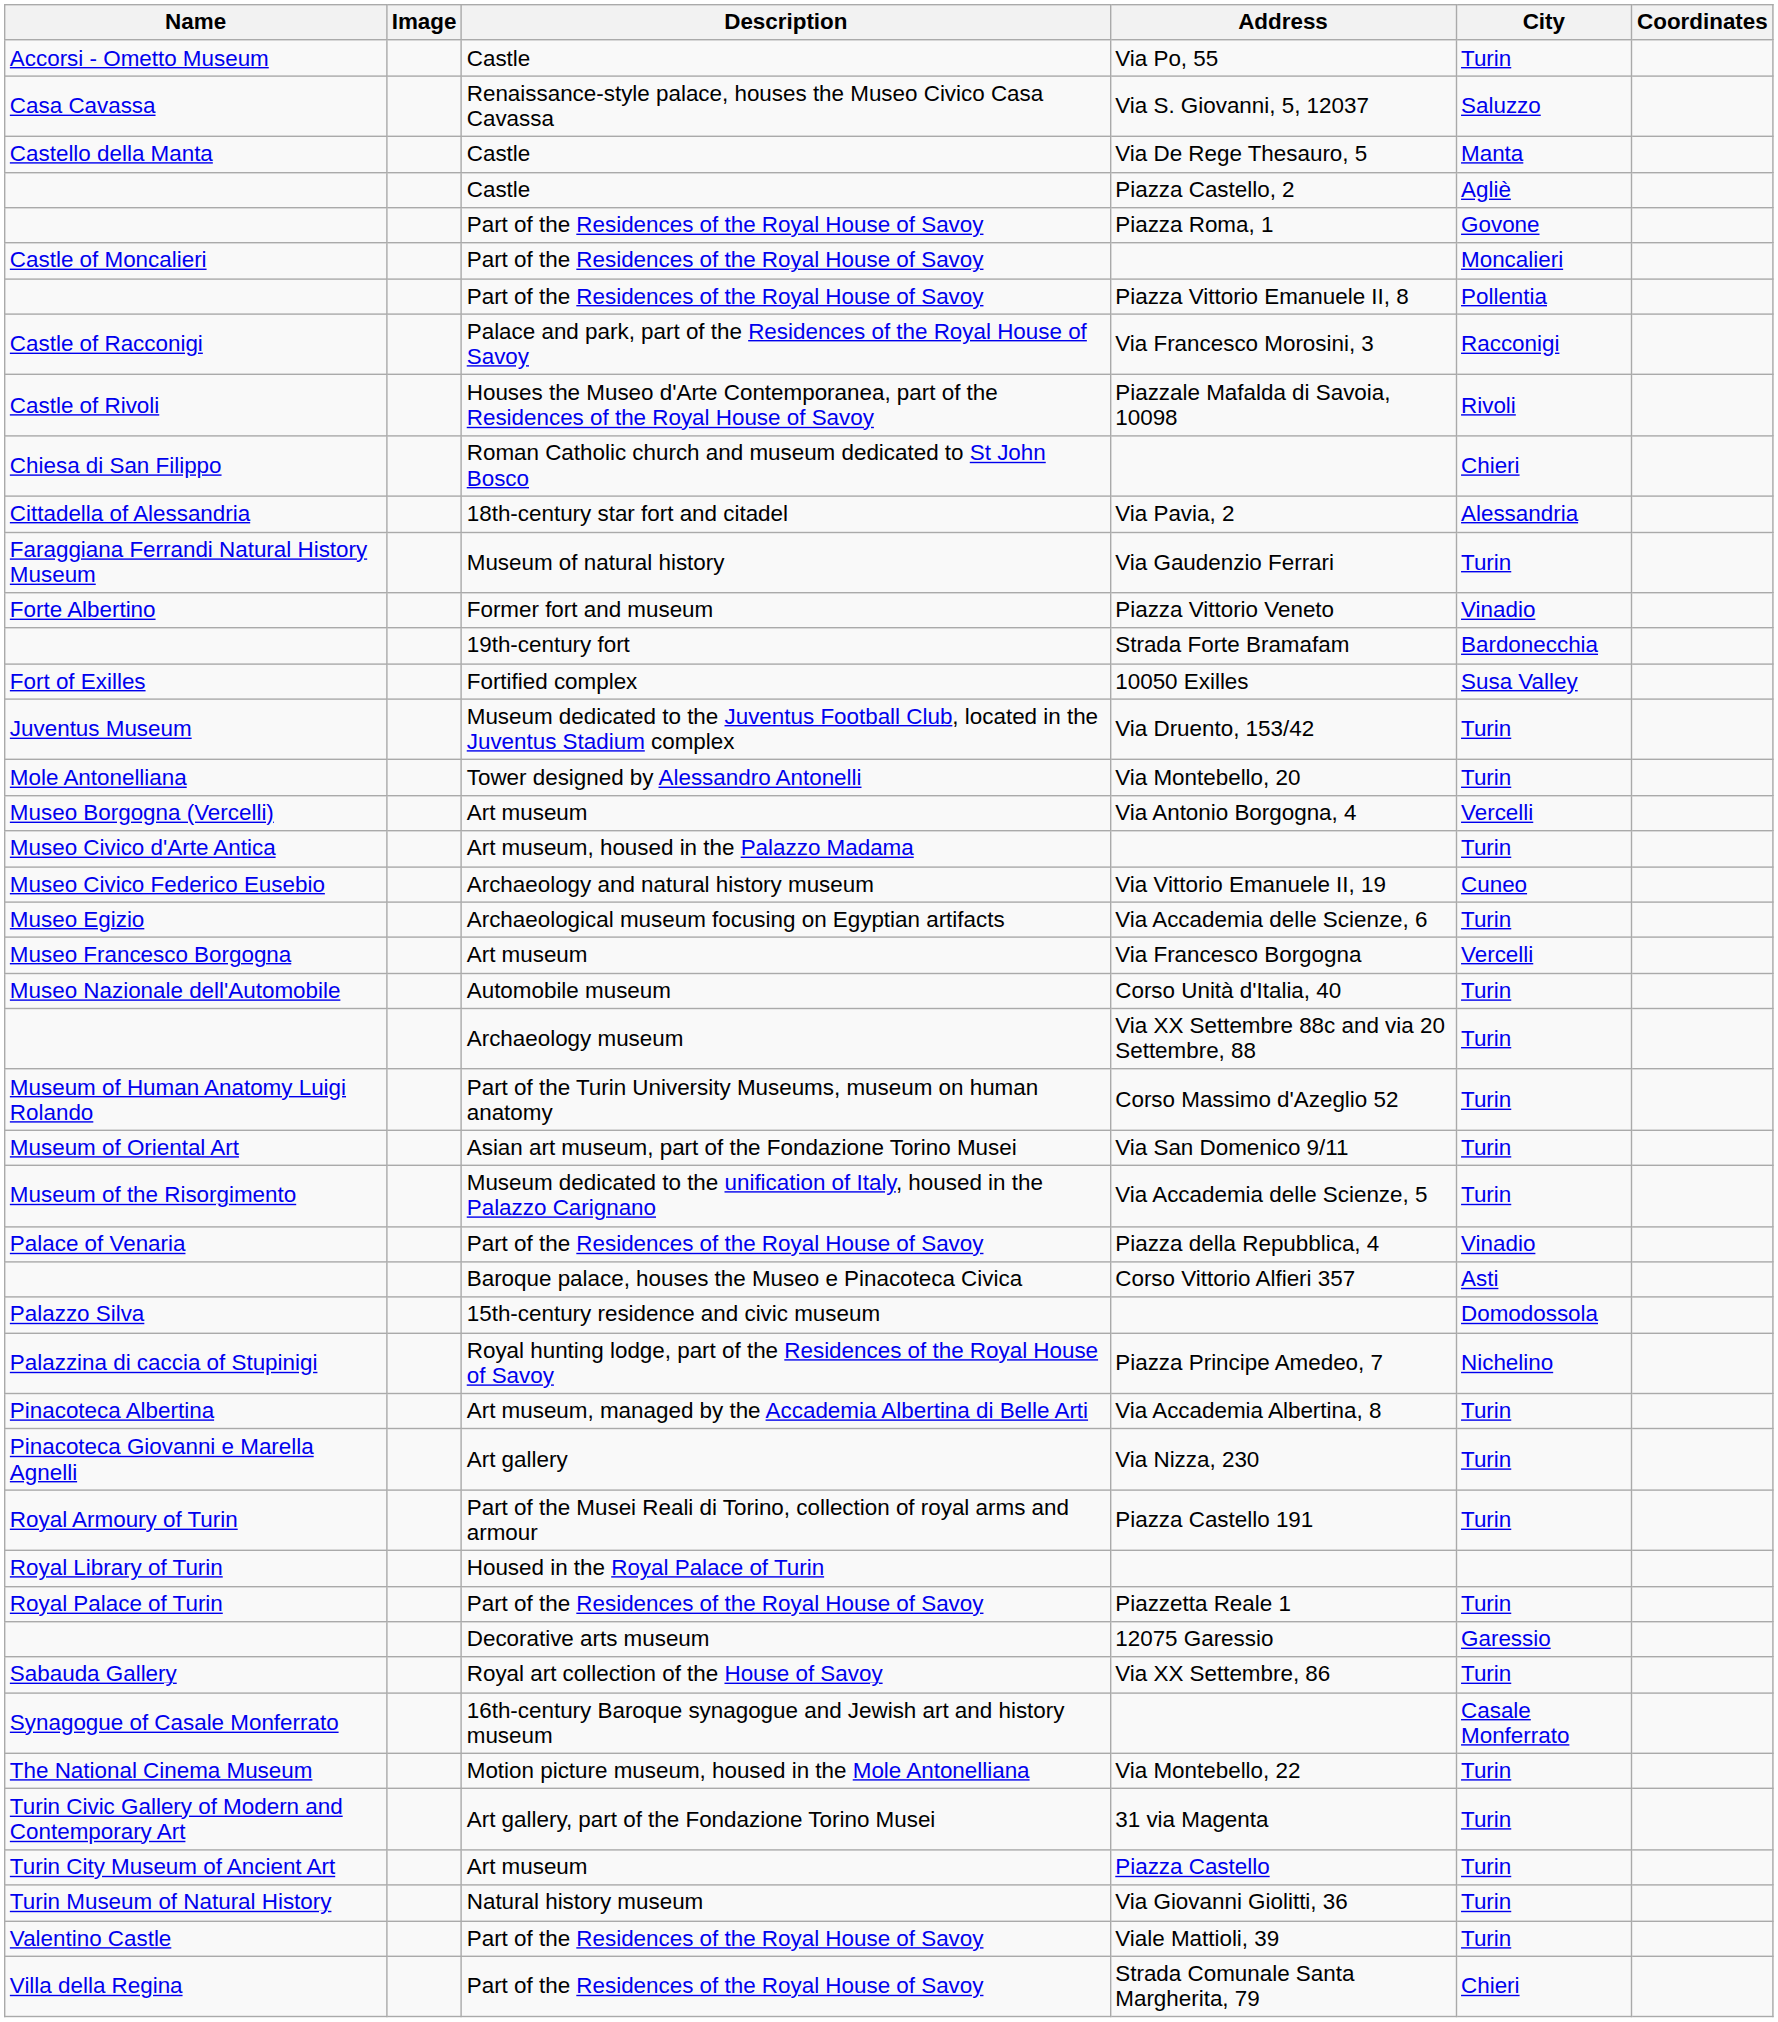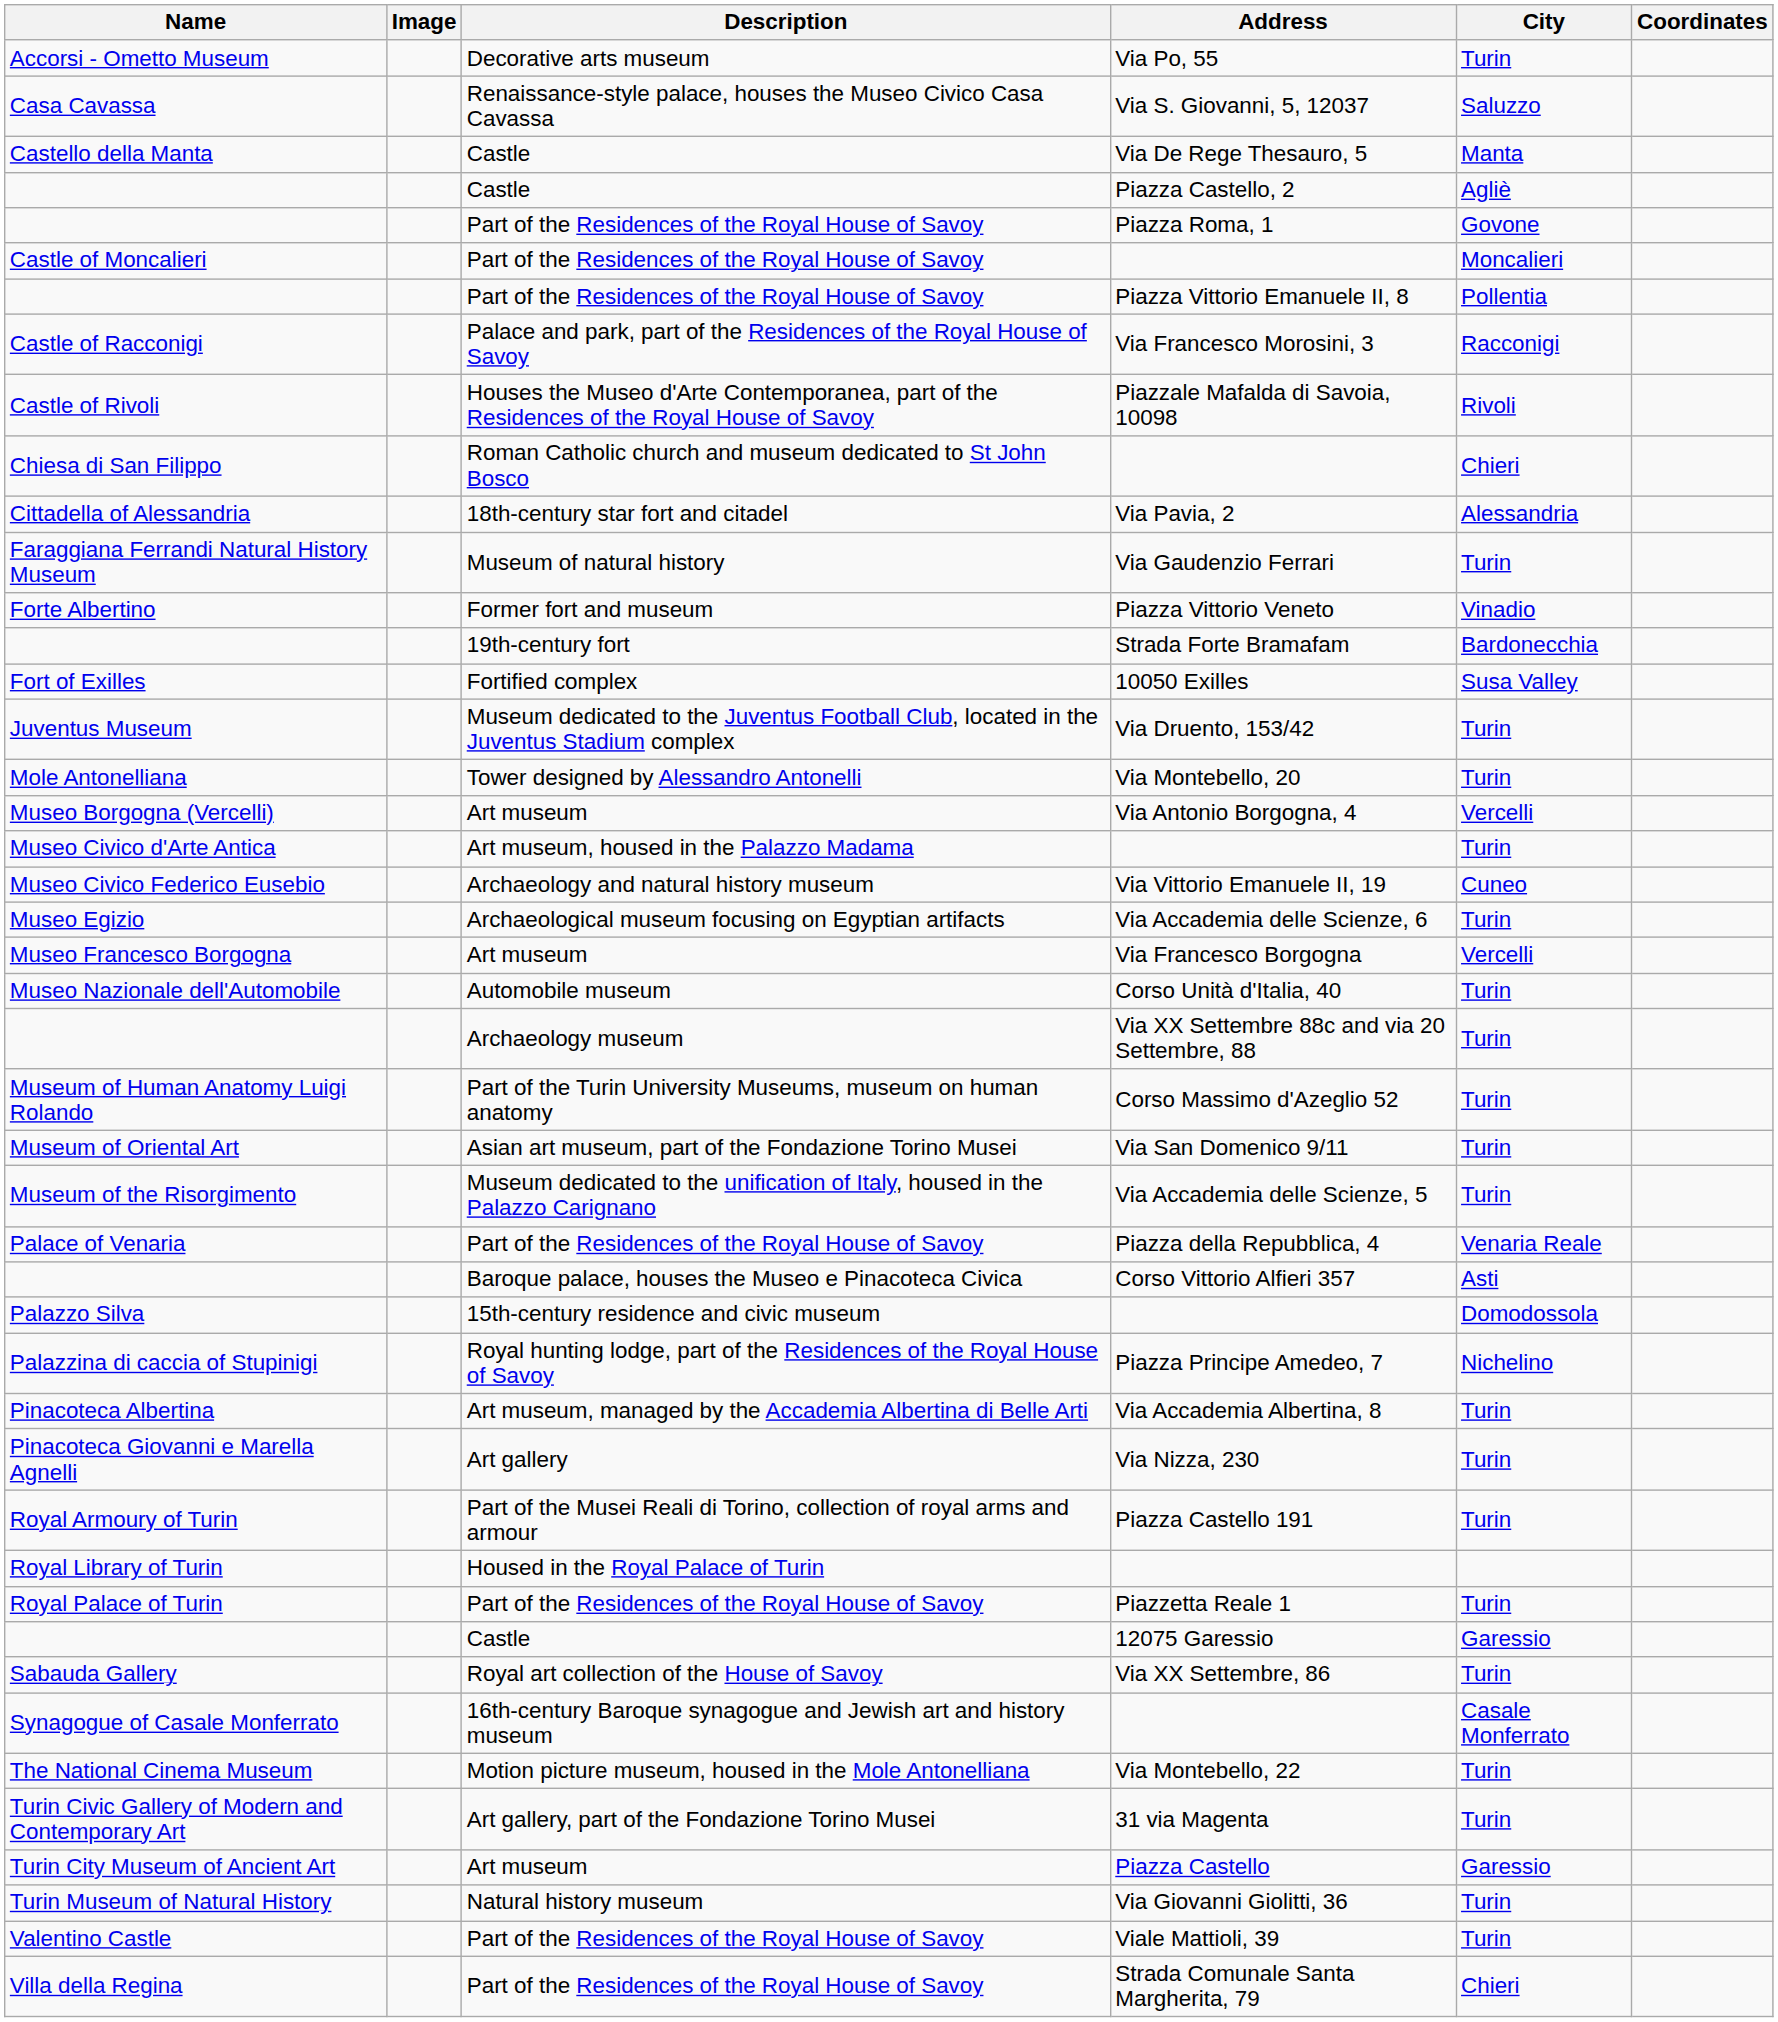 <table class='wikitable sortable' style='width:100%'>
 <tr>
 <th>Name</th>
 <th>Image</th>
 <th>Description</th>
 <th>Address</th>
 <th>City</th>
 <th>Coordinates</th>
 </tr>
 <tr>
 <td><a href='#'>Accorsi - Ometto Museum</a></td>
 <td></td>
-<td>Castle</td>
+<td>Decorative arts museum</td>
 <td>Via Po, 55</td>
 <td><a href='#'>Turin</a></td>
 <td></td>
 </tr>
 <tr>
 <td><a href='#'>Casa Cavassa</a></td>
 <td></td>
 <td>Renaissance-style palace, houses the Museo Civico Casa Cavassa</td>
 <td>Via S. Giovanni, 5, 12037</td>
 <td><a href='#'>Saluzzo</a></td>
 <td></td>
 </tr>
 <tr>
 <td><a href='#'>Castello della Manta</a></td>
 <td></td>
 <td>Castle</td>
 <td>Via De Rege Thesauro, 5</td>
 <td><a href='#'>Manta</a></td>
 <td></td>
 </tr>
 <tr>
 <td></td>
 <td></td>
 <td>Castle</td>
 <td>Piazza Castello, 2</td>
 <td><a href='#'>Agliè</a></td>
 <td></td>
 </tr>
 <tr>
 <td></td>
 <td></td>
 <td>Part of the <a href='#'>Residences of the Royal House of Savoy</a></td>
 <td>Piazza Roma, 1</td>
 <td><a href='#'>Govone</a></td>
 <td></td>
 </tr>
 <tr>
 <td><a href='#'>Castle of Moncalieri</a></td>
 <td></td>
 <td>Part of the <a href='#'>Residences of the Royal House of Savoy</a></td>
 <td></td>
 <td><a href='#'>Moncalieri</a></td>
 <td></td>
 </tr>
 <tr>
 <td></td>
 <td></td>
 <td>Part of the <a href='#'>Residences of the Royal House of Savoy</a></td>
 <td>Piazza Vittorio Emanuele II, 8</td>
 <td><a href='#'>Pollentia</a></td>
 <td></td>
 </tr>
 <tr>
 <td><a href='#'>Castle of Racconigi</a></td>
 <td></td>
 <td>Palace and park, part of the <a href='#'>Residences of the Royal House of Savoy</a></td>
 <td>Via Francesco Morosini, 3</td>
 <td><a href='#'>Racconigi</a></td>
 <td></td>
 </tr>
 <tr>
 <td><a href='#'>Castle of Rivoli</a></td>
 <td></td>
 <td>Houses the Museo d'Arte Contemporanea, part of the <a href='#'>Residences of the Royal House of Savoy</a></td>
 <td>Piazzale Mafalda di Savoia, 10098</td>
 <td><a href='#'>Rivoli</a></td>
 <td></td>
 </tr>
 <tr>
 <td><a href='#'>Chiesa di San Filippo</a></td>
 <td></td>
 <td>Roman Catholic church and museum dedicated to <a href='#'>St John Bosco</a></td>
 <td></td>
 <td><a href='#'>Chieri</a></td>
 <td></td>
 </tr>
 <tr>
 <td><a href='#'>Cittadella of Alessandria</a></td>
 <td></td>
 <td>18th-century star fort and citadel</td>
 <td>Via Pavia, 2</td>
 <td><a href='#'>Alessandria</a></td>
 <td></td>
 </tr>
 <tr>
 <td><a href='#'>Faraggiana Ferrandi Natural History Museum</a></td>
 <td></td>
 <td>Museum of natural history</td>
 <td>Via Gaudenzio Ferrari</td>
 <td><a href='#'>Turin</a></td>
 <td></td>
 </tr>
 <tr>
 <td><a href='#'>Forte Albertino</a></td>
 <td></td>
 <td>Former fort and museum</td>
 <td>Piazza Vittorio Veneto</td>
 <td><a href='#'>Vinadio</a></td>
 <td></td>
 </tr>
 <tr>
 <td></td>
 <td></td>
 <td>19th-century fort</td>
 <td>Strada Forte Bramafam</td>
 <td><a href='#'>Bardonecchia</a></td>
 <td></td>
 </tr>
 <tr>
 <td><a href='#'>Fort of Exilles</a></td>
 <td></td>
 <td>Fortified complex</td>
 <td>10050 Exilles</td>
 <td><a href='#'>Susa Valley</a></td>
 <td></td>
 </tr>
 <tr>
 <td><a href='#'>Juventus Museum</a></td>
 <td></td>
 <td>Museum dedicated to the <a href='#'>Juventus Football Club</a>, located in the <a href='#'>Juventus Stadium</a> complex</td>
 <td>Via Druento, 153/42</td>
 <td><a href='#'>Turin</a></td>
 <td></td>
 </tr>
 <tr>
 <td><a href='#'>Mole Antonelliana</a></td>
 <td></td>
 <td>Tower designed by <a href='#'>Alessandro Antonelli</a></td>
 <td>Via Montebello, 20</td>
 <td><a href='#'>Turin</a></td>
 <td></td>
 </tr>
 <tr>
 <td><a href='#'>Museo Borgogna (Vercelli)</a></td>
 <td></td>
 <td>Art museum</td>
 <td>Via Antonio Borgogna, 4</td>
 <td><a href='#'>Vercelli</a></td>
 <td></td>
 </tr>
 <tr>
 <td><a href='#'>Museo Civico d'Arte Antica</a></td>
 <td></td>
 <td>Art museum, housed in the <a href='#'>Palazzo Madama</a></td>
 <td></td>
 <td><a href='#'>Turin</a></td>
 <td></td>
 </tr>
 <tr>
 <td><a href='#'>Museo Civico Federico Eusebio</a></td>
 <td></td>
 <td>Archaeology and natural history museum</td>
 <td>Via Vittorio Emanuele II, 19</td>
 <td><a href='#'>Cuneo</a></td>
 <td></td>
 </tr>
 <tr>
 <td><a href='#'>Museo Egizio</a></td>
 <td></td>
 <td>Archaeological museum focusing on Egyptian artifacts</td>
 <td>Via Accademia delle Scienze, 6</td>
 <td><a href='#'>Turin</a></td>
 <td></td>
 </tr>
 <tr>
 <td><a href='#'>Museo Francesco Borgogna</a></td>
 <td></td>
 <td>Art museum</td>
 <td>Via Francesco Borgogna</td>
 <td><a href='#'>Vercelli</a></td>
 <td></td>
 </tr>
 <tr>
 <td><a href='#'>Museo Nazionale dell'Automobile</a></td>
 <td></td>
 <td>Automobile museum</td>
 <td>Corso Unità d'Italia, 40</td>
 <td><a href='#'>Turin</a></td>
 <td></td>
 </tr>
 <tr>
 <td></td>
 <td></td>
 <td>Archaeology museum</td>
 <td>Via XX Settembre 88c and via 20 Settembre, 88</td>
 <td><a href='#'>Turin</a></td>
 <td></td>
 </tr>
 <tr>
 <td><a href='#'>Museum of Human Anatomy Luigi Rolando</a></td>
 <td></td>
 <td>Part of the Turin University Museums, museum on human anatomy</td>
 <td>Corso Massimo d'Azeglio 52</td>
 <td><a href='#'>Turin</a></td>
 <td></td>
 </tr>
 <tr>
 <td><a href='#'>Museum of Oriental Art</a></td>
 <td></td>
 <td>Asian art museum, part of the Fondazione Torino Musei</td>
 <td>Via San Domenico 9/11</td>
 <td><a href='#'>Turin</a></td>
 <td></td>
 </tr>
 <tr>
 <td><a href='#'>Museum of the Risorgimento</a></td>
 <td></td>
 <td>Museum dedicated to the <a href='#'>unification of Italy</a>, housed in the <a href='#'>Palazzo Carignano</a></td>
 <td>Via Accademia delle Scienze, 5</td>
 <td><a href='#'>Turin</a></td>
 <td></td>
 </tr>
 <tr>
 <td><a href='#'>Palace of Venaria</a></td>
 <td></td>
 <td>Part of the <a href='#'>Residences of the Royal House of Savoy</a></td>
 <td>Piazza della Repubblica, 4</td>
-<td><a href='#'>Vinadio</a></td>
+<td><a href='#'>Venaria Reale</a></td>
 <td></td>
 </tr>
 <tr>
 <td></td>
 <td></td>
 <td>Baroque palace, houses the Museo e Pinacoteca Civica</td>
 <td>Corso Vittorio Alfieri 357</td>
 <td><a href='#'>Asti</a></td>
 <td></td>
 </tr>
 <tr>
 <td><a href='#'>Palazzo Silva</a></td>
 <td></td>
 <td>15th-century residence and civic museum</td>
 <td></td>
 <td><a href='#'>Domodossola</a></td>
 <td></td>
 </tr>
 <tr>
 <td><a href='#'>Palazzina di caccia of Stupinigi</a></td>
 <td></td>
 <td>Royal hunting lodge, part of the <a href='#'>Residences of the Royal House of Savoy</a></td>
 <td>Piazza Principe Amedeo, 7</td>
 <td><a href='#'>Nichelino</a></td>
 <td></td>
 </tr>
 <tr>
 <td><a href='#'>Pinacoteca Albertina</a></td>
 <td></td>
 <td>Art museum, managed by the <a href='#'>Accademia Albertina di Belle Arti</a></td>
 <td>Via Accademia Albertina, 8</td>
 <td><a href='#'>Turin</a></td>
 <td></td>
 </tr>
 <tr>
 <td><a href='#'>Pinacoteca Giovanni e Marella Agnelli</a></td>
 <td></td>
 <td>Art gallery</td>
 <td>Via Nizza, 230</td>
 <td><a href='#'>Turin</a></td>
 <td></td>
 </tr>
 <tr>
 <td><a href='#'>Royal Armoury of Turin</a></td>
 <td></td>
 <td>Part of the Musei Reali di Torino, collection of royal arms and armour</td>
 <td>Piazza Castello 191</td>
 <td><a href='#'>Turin</a></td>
 <td></td>
 </tr>
 <tr>
 <td><a href='#'>Royal Library of Turin</a></td>
 <td></td>
 <td>Housed in the <a href='#'>Royal Palace of Turin</a></td>
 <td></td>
 <td></td>
 <td></td>
 </tr>
 <tr>
 <td><a href='#'>Royal Palace of Turin</a></td>
 <td></td>
 <td>Part of the <a href='#'>Residences of the Royal House of Savoy</a></td>
 <td>Piazzetta Reale 1</td>
 <td><a href='#'>Turin</a></td>
 <td></td>
 </tr>
 <tr>
 <td></td>
 <td></td>
-<td>Decorative arts museum</td>
+<td>Castle</td>
 <td>12075 Garessio</td>
 <td><a href='#'>Garessio</a></td>
 <td></td>
 </tr>
 <tr>
 <td><a href='#'>Sabauda Gallery</a></td>
 <td></td>
 <td>Royal art collection of the <a href='#'>House of Savoy</a></td>
 <td>Via XX Settembre, 86</td>
 <td><a href='#'>Turin</a></td>
 <td></td>
 </tr>
 <tr>
 <td><a href='#'>Synagogue of Casale Monferrato</a></td>
 <td></td>
 <td>16th-century Baroque synagogue and Jewish art and history museum</td>
 <td></td>
 <td><a href='#'>Casale Monferrato</a></td>
 <td></td>
 </tr>
 <tr>
 <td><a href='#'>The National Cinema Museum</a></td>
 <td></td>
 <td>Motion picture museum, housed in the <a href='#'>Mole Antonelliana</a></td>
 <td>Via Montebello, 22</td>
 <td><a href='#'>Turin</a></td>
 <td></td>
 </tr>
 <tr>
 <td><a href='#'>Turin Civic Gallery of Modern and Contemporary Art</a></td>
 <td></td>
 <td>Art gallery, part of the Fondazione Torino Musei</td>
 <td>31 via Magenta</td>
 <td><a href='#'>Turin</a></td>
 <td></td>
 </tr>
 <tr>
 <td><a href='#'>Turin City Museum of Ancient Art</a></td>
 <td></td>
 <td>Art museum</td>
 <td><a href='#'>Piazza Castello</a></td>
-<td><a href='#'>Turin</a></td>
+<td><a href='#'>Garessio</a></td>
 <td></td>
 </tr>
 <tr>
 <td><a href='#'>Turin Museum of Natural History</a></td>
 <td></td>
 <td>Natural history museum</td>
 <td>Via Giovanni Giolitti, 36</td>
 <td><a href='#'>Turin</a></td>
 <td></td>
 </tr>
 <tr>
 <td><a href='#'>Valentino Castle</a></td>
 <td></td>
 <td>Part of the <a href='#'>Residences of the Royal House of Savoy</a></td>
 <td>Viale Mattioli, 39</td>
 <td><a href='#'>Turin</a></td>
 <td></td>
 </tr>
 <tr>
 <td><a href='#'>Villa della Regina</a></td>
 <td></td>
 <td>Part of the <a href='#'>Residences of the Royal House of Savoy</a></td>
 <td>Strada Comunale Santa Margherita, 79</td>
 <td><a href='#'>Chieri</a></td>
 <td></td>
 </tr>
 </table>
